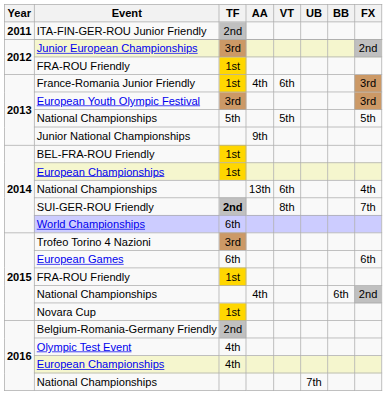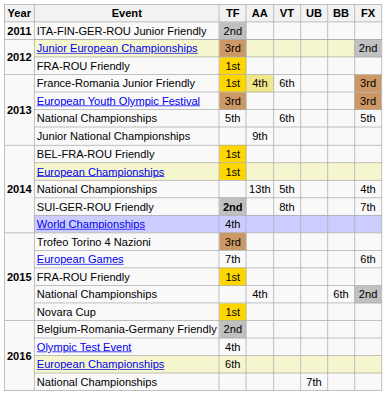 <table class="wikitable" style="text-align:center; font-size: 95%;">
 <tr>
 <th>Year</th>
 <th>Event</th>
 <th style="width:30px;">TF</th>
 <th style="width:30px;">AA</th>
 <th style="width:30px;">VT</th>
 <th style="width:30px;">UB</th>
 <th style="width:30px;">BB</th>
 <th style="width:30px;">FX</th>
 </tr>
 <tr>
 <td rowspan="1"><strong>2011</strong></td>
 <td align=left>ITA-FIN-GER-ROU Junior Friendly</td>
 <td style="background:silver;">2nd</td>
 <td></td>
 <td></td>
 <td></td>
 <td></td>
 <td></td>
 </tr>
 <tr>
 <td rowspan="3"><strong>2012</strong></td>
 </tr>
 <tr bgcolor=F5F6CE>
 <td align=left><a href='#'>Junior European Championships</a></td>
 <td style="background:#c96;">3rd</td>
 <td></td>
 <td></td>
 <td></td>
 <td></td>
 <td style="background:silver;">2nd</td>
 </tr>
 <tr>
 <td align=left>FRA-ROU Friendly</td>
 <td style="background-color:rgb(255,215,0);">1st</td>
 <td></td>
 <td></td>
 <td></td>
 <td></td>
 <td></td>
 </tr>
 <tr>
 <td rowspan="4"><strong>2013</strong></td>
 <td align=left>France-Romania Junior Friendly</td>
 <td style="background:gold">1st</td>
-<td>4th</td>
+<td style="background: khaki;">4th</td>
 <td>6th</td>
 <td></td>
 <td></td>
 <td style="background:#c96;">3rd</td>
 </tr>
 <tr>
 <td align=left><a href='#'>European Youth Olympic Festival</a></td>
 <td style="background:#c96;">3rd</td>
 <td></td>
 <td></td>
 <td></td>
 <td></td>
 <td style="background:#c96;">3rd</td>
 </tr>
 <tr>
 <td align=left>National Championships</td>
 <td>5th</td>
 <td></td>
-<td>5th</td>
+<td>6th</td>
 <td></td>
 <td></td>
 <td>5th</td>
 </tr>
 <tr>
 <td align=left>Junior National Championships</td>
 <td></td>
 <td>9th</td>
 <td></td>
 <td></td>
 <td></td>
 <td></td>
 </tr>
 <tr>
 <td rowspan="5"><strong>2014</strong></td>
 <td align=left>BEL-FRA-ROU Friendly</td>
 <td style="background:gold">1st</td>
 <td></td>
 <td></td>
 <td></td>
 <td></td>
 <td></td>
 </tr>
 <tr bgcolor=F5F6CE>
 <td align=left><a href='#'>European Championships</a></td>
 <td style="background:gold">1st</td>
 <td></td>
 <td></td>
 <td></td>
 <td></td>
 <td></td>
 </tr>
 <tr>
 <td align=left>National Championships</td>
 <td></td>
 <td>13th</td>
-<td>6th</td>
+<td>5th</td>
 <td></td>
 <td></td>
 <td>4th</td>
 </tr>
 <tr>
 <td align=left>SUI-GER-ROU Friendly</td>
 <td style="background:silver;"><strong>2nd</strong></td>
 <td></td>
 <td>8th</td>
 <td></td>
 <td></td>
 <td>7th</td>
 </tr>
 <tr bgcolor=#CCCCFF>
 <td align=left><a href='#'>World Championships</a></td>
-<td>6th</td>
+<td>4th</td>
 <td></td>
 <td></td>
 <td></td>
 <td></td>
 <td></td>
 </tr>
 <tr>
 <td rowspan="5"><strong>2015</strong></td>
 <td align=left>Trofeo Torino 4 Nazioni</td>
 <td style="background:#c96;">3rd</td>
 <td></td>
 <td></td>
 <td></td>
 <td></td>
 <td></td>
 </tr>
 <tr>
 <td align=left><a href='#'>European Games</a></td>
-<td>6th</td>
+<td>7th</td>
 <td></td>
 <td></td>
 <td></td>
 <td></td>
 <td>6th</td>
 </tr>
 <tr>
 <td align=left>FRA-ROU Friendly</td>
 <td style="background:gold;">1st</td>
 <td></td>
 <td></td>
 <td></td>
 <td></td>
 <td></td>
 </tr>
 <tr>
 <td align=left>National Championships</td>
 <td></td>
 <td>4th</td>
 <td></td>
 <td></td>
 <td>6th</td>
 <td style="background:silver;">2nd</td>
 </tr>
 <tr>
 <td align=left>Novara Cup</td>
 <td style="background:gold;">1st</td>
 <td></td>
 <td></td>
 <td></td>
 <td></td>
 <td></td>
 </tr>
 <tr>
 <td rowspan="4"><strong>2016</strong></td>
 <td align left>Belgium-Romania-Germany Friendly</td>
 <td style="background:silver;">2nd</td>
 <td></td>
 <td></td>
 <td></td>
 <td></td>
 <td></td>
 </tr>
 <tr>
 <td align=left><a href='#'>Olympic Test Event</a></td>
 <td>4th</td>
 <td></td>
 <td></td>
 <td></td>
 <td></td>
 <td></td>
 </tr>
 <tr bgcolor=F5F6CE>
 <td align=left><a href='#'>European Championships</a></td>
-<td>4th</td>
+<td>6th</td>
 <td></td>
 <td></td>
 <td></td>
 <td></td>
 <td></td>
 </tr>
 <tr>
 <td align=left>National Championships</td>
 <td></td>
 <td></td>
 <td></td>
 <td>7th</td>
 <td></td>
 <td></td>
 </tr>
 </table>
